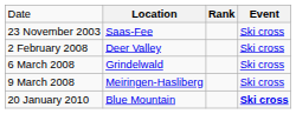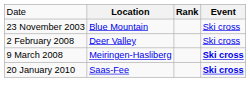 <table class="wikitable sortable" style="font-size:90%" style="text-align:center">
 <tr>
 <td>Date</td>
 <th>Location</th>
 <th>Rank</th>
 <th>Event</th>
 </tr>
 <tr>
 <td>23 November 2003</td>
-<td><a href='#'>Saas-Fee</a></td>
+<td><a href='#'>Blue Mountain</a></td>
 <td></td>
 <td><a href='#'>Ski cross</a></td>
 </tr>
 <tr>
 <td>2 February 2008</td>
 <td><a href='#'>Deer Valley</a></td>
 <td></td>
 <td><a href='#'>Ski cross</a></td>
 </tr>
 <tr>
-<td>6 March 2008</td>
-<td><a href='#'>Grindelwald</a></td>
-<td></td>
-<td><a href='#'>Ski cross</a></td>
-</tr>
-<tr>
 <td>9 March 2008</td>
 <td><a href='#'>Meiringen-Hasliberg</a></td>
 <td></td>
-<td><a href='#'>Ski cross</a></td>
+<td><strong><a href='#'>Ski cross</a></strong></td>
 </tr>
 <tr>
 <td>20 January 2010</td>
-<td><a href='#'>Blue Mountain</a></td>
+<td><a href='#'>Saas-Fee</a></td>
 <td></td>
 <td><strong><a href='#'>Ski cross</a></strong></td>
 </tr>
 </table>
